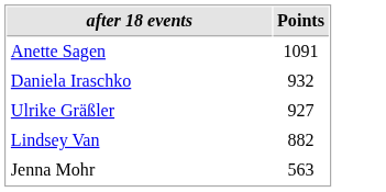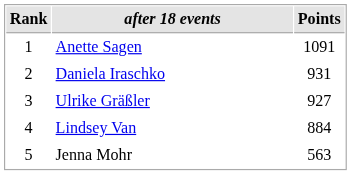 <table cellspacing="1" cellpadding="3" style="border:1px solid #AAAAAA;font-size:86%">
 <tr bgcolor="#E4E4E4">
+<th style="border-bottom:1px solid #AAAAAA" width=10>Rank</th>
 <th style="border-bottom:1px solid #AAAAAA" width=200><em>after 18 events</em></th>
 <th style="border-bottom:1px solid #AAAAAA" width=20>Points</th>
 </tr>
 <tr>
+<td align=center>1</td>
 <td align=left> <a href='#'>Anette Sagen</a></td>
 <td align=center>1091</td>
 </tr>
 <tr>
+<td align=center>2</td>
 <td align=left> <a href='#'>Daniela Iraschko</a></td>
-<td align=center>932</td>
+<td align=center>931</td>
 </tr>
 <tr>
+<td align=center>3</td>
 <td align=left> <a href='#'>Ulrike Gräßler</a></td>
 <td align=center>927</td>
 </tr>
 <tr>
+<td align=center>4</td>
 <td align=left> <a href='#'>Lindsey Van</a></td>
-<td align=center>882</td>
+<td align=center>884</td>
 </tr>
 <tr>
+<td align=center>5</td>
 <td align=left> Jenna Mohr</td>
 <td align=center>563</td>
 </tr>
 </table>
